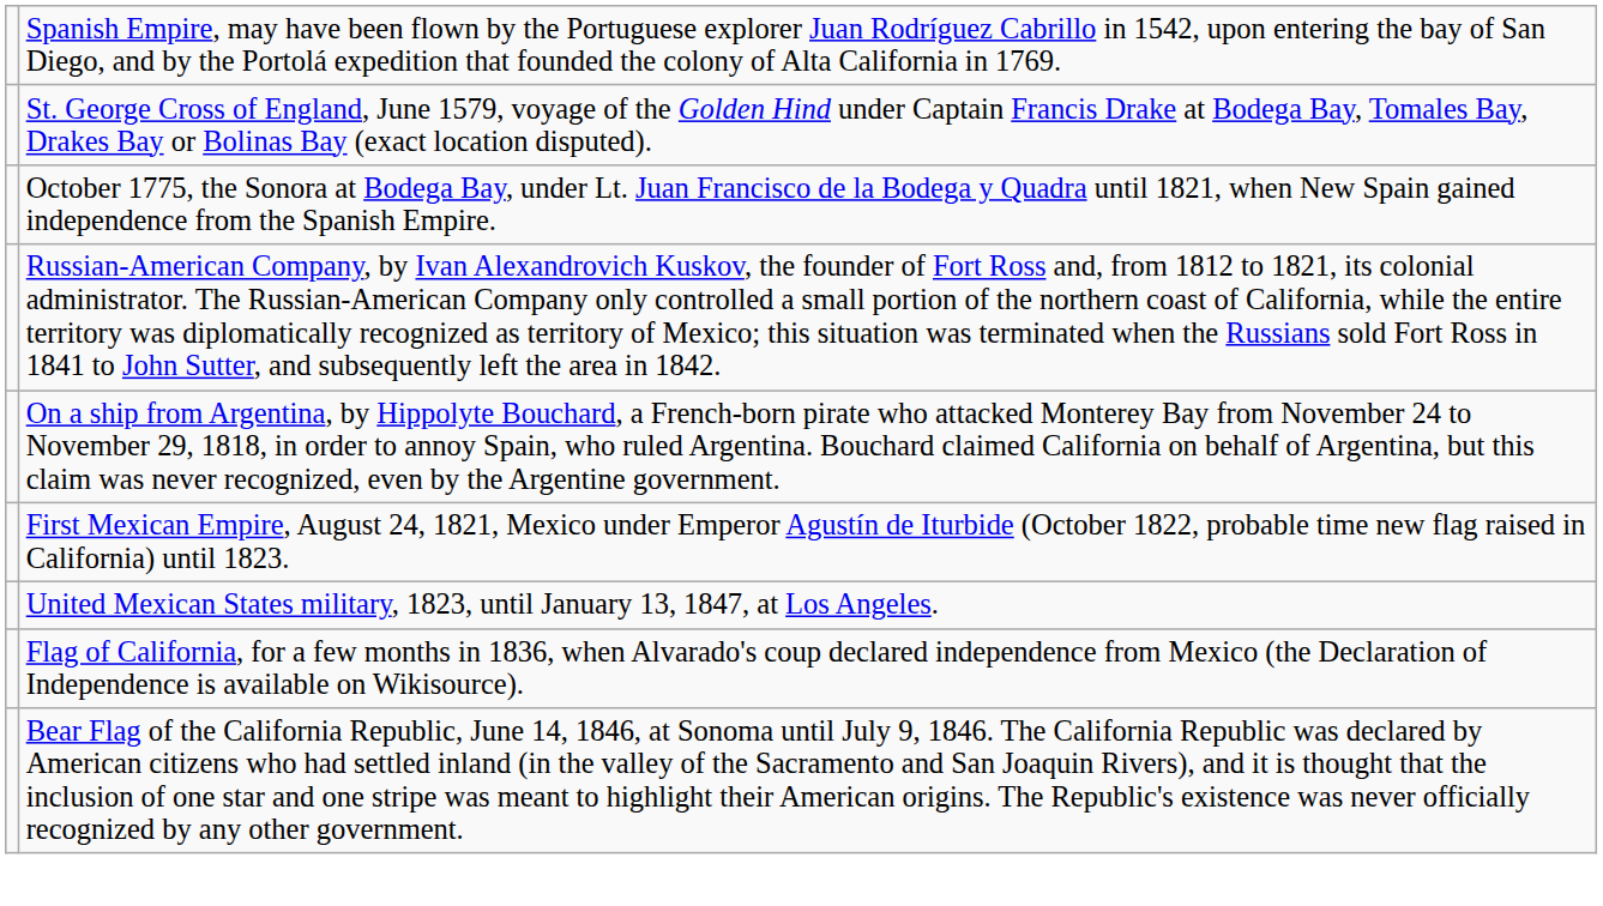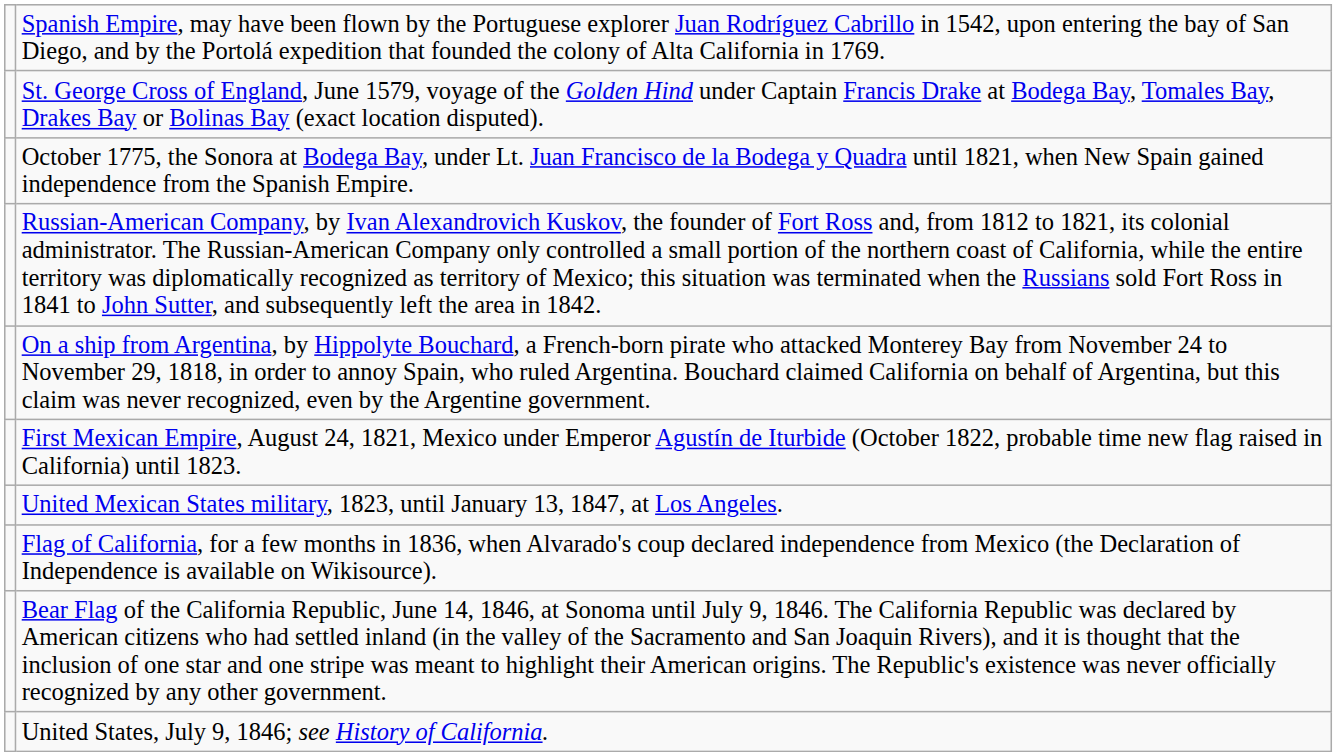 <table class="wikitable">
 <tr>
 <td></td>
 <td><a href='#'>Spanish Empire</a>, may have been flown by the Portuguese explorer <a href='#'>Juan Rodríguez Cabrillo</a> in 1542, upon entering the bay of San Diego, and by the Portolá expedition that founded the colony of Alta California in 1769.</td>
 </tr>
 <tr>
 <td></td>
 <td><a href='#'>St. George Cross of England</a>, June 1579, voyage of the <em><a href='#'>Golden Hind</a></em> under Captain <a href='#'>Francis Drake</a> at <a href='#'>Bodega Bay</a>, <a href='#'>Tomales Bay</a>, <a href='#'>Drakes Bay</a> or <a href='#'>Bolinas Bay</a> (exact location disputed).</td>
 </tr>
 <tr>
 <td></td>
 <td>October 1775, the Sonora at <a href='#'>Bodega Bay</a>, under Lt. <a href='#'>Juan Francisco de la Bodega y Quadra</a> until 1821, when New Spain gained independence from the Spanish Empire.</td>
 </tr>
 <tr>
 <td></td>
 <td><a href='#'>Russian-American Company</a>, by <a href='#'>Ivan Alexandrovich Kuskov</a>, the founder of <a href='#'>Fort Ross</a> and, from 1812 to 1821, its colonial administrator. The Russian-American Company only controlled a small portion of the northern coast of California, while the entire territory was diplomatically recognized as territory of Mexico; this situation was terminated when the <a href='#'>Russians</a> sold Fort Ross in 1841 to <a href='#'>John Sutter</a>, and subsequently left the area in 1842.</td>
 </tr>
 <tr>
 <td></td>
 <td><a href='#'>On a ship from Argentina</a>, by <a href='#'>Hippolyte Bouchard</a>, a French-born pirate who attacked Monterey Bay from November 24 to November 29, 1818, in order to annoy Spain, who ruled Argentina. Bouchard claimed California on behalf of Argentina, but this claim was never recognized, even by the Argentine government.</td>
 </tr>
 <tr>
 <td></td>
 <td><a href='#'>First Mexican Empire</a>, August 24, 1821, Mexico under Emperor <a href='#'>Agustín de Iturbide</a> (October 1822, probable time new flag raised in California) until 1823.</td>
 </tr>
 <tr>
 <td></td>
 <td><a href='#'>United Mexican States military</a>, 1823, until January 13, 1847, at <a href='#'>Los Angeles</a>.</td>
 </tr>
 <tr>
 <td></td>
 <td><a href='#'>Flag of California</a>, for a few months in 1836, when Alvarado's coup declared independence from Mexico (the Declaration of Independence is available on Wikisource).</td>
 </tr>
 <tr>
 <td></td>
 <td><a href='#'>Bear Flag</a> of the California Republic, June 14, 1846, at Sonoma until July 9, 1846. The California Republic was declared by American citizens who had settled inland (in the valley of the Sacramento and San Joaquin Rivers), and it is thought that the inclusion of one star and one stripe was meant to highlight their American origins. The Republic's existence was never officially recognized by any other government.</td>
 </tr>
+<tr>
+<td></td>
+<td>United States, July 9, 1846; <em>see <a href='#'>History of California</a>.</em></td>
+</tr>
 </table>
